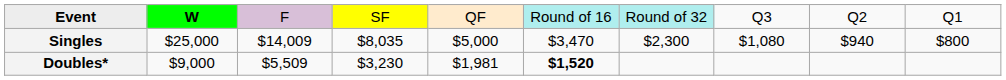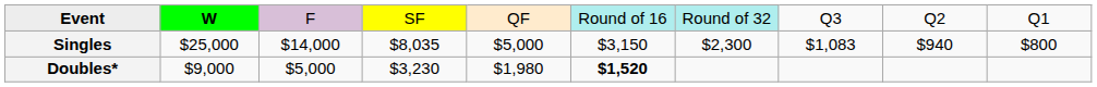 <table class=wikitable style=font-size:90%;text-align:center>
 <tr>
 <td style="width:130px; background:#ededed;"><strong>Event</strong></td>
 <td style="width:80px; background:lime;"><strong>W</strong></td>
 <td style="width:85px; background:thistle;">F</td>
 <td style="width:85px; background:#ff0;">SF</td>
 <td style="width:85px; background:#ffebcd;">QF</td>
 <td style="width:85px; background:#afeeee;">Round of 16</td>
 <td style="width:85px; background:#afeeee;">Round of 32</td>
 <td width=85>Q3</td>
 <td width=85>Q2</td>
 <td width=85>Q1</td>
 </tr>
 <tr>
 <td style="background:#f3f3f3;"><strong>Singles</strong></td>
 <td>$25,000</td>
-<td>$14,009</td>
+<td>$14,000</td>
 <td>$8,035</td>
 <td>$5,000</td>
-<td>$3,470</td>
+<td>$3,150</td>
 <td>$2,300</td>
-<td>$1,080</td>
+<td>$1,083</td>
 <td>$940</td>
 <td>$800</td>
 </tr>
 <tr>
 <td style="background:#f3f3f3;"><strong>Doubles*</strong></td>
 <td>$9,000</td>
-<td>$5,509</td>
+<td>$5,000</td>
 <td>$3,230</td>
-<td>$1,981</td>
+<td>$1,980</td>
 <td><strong>$1,520</strong></td>
 <td></td>
 <td></td>
 <td></td>
 <td></td>
 </tr>
 </table>
